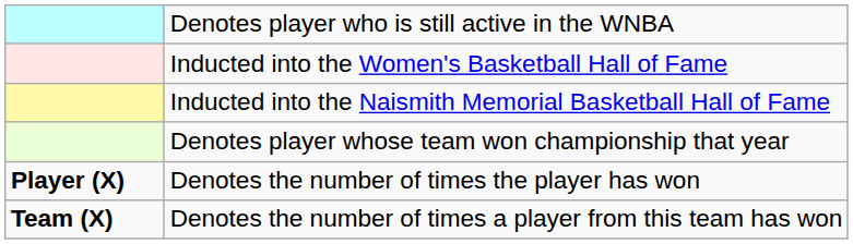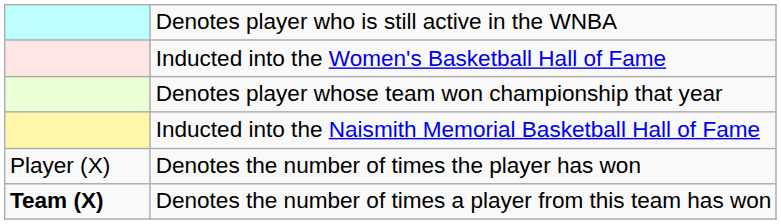 <table class="wikitable">
 <tr>
 <td style="background-color:#BBFFFF; border:1px solid #aaaaaa; width:6em"></td>
 <td>Denotes player who is still active in the WNBA</td>
 </tr>
 <tr>
 <td style="background-color:#FFE5E5; border:1px solid #aaaaaa; width:6em"></td>
 <td>Inducted into the <a href='#'>Women's Basketball Hall of Fame</a></td>
 </tr>
 <tr>
+<td style="background-color:#EBFFD6; border:1px solid #aaaaaa; width:6em"></td>
+<td>Denotes player whose team won championship that year</td>
+</tr>
+<tr>
 <td style="background-color:#FFF8A8; border:1px solid #aaaaaa; width:6em"></td>
 <td>Inducted into the <a href='#'>Naismith Memorial Basketball Hall of Fame</a></td>
 </tr>
 <tr>
-<td style="background-color:#EBFFD6; border:1px solid #aaaaaa; width:6em"></td>
-<td>Denotes player whose team won championship that year</td>
-</tr>
-<tr>
-<td><strong>Player (X)</strong></td>
+<td>Player (X)</td>
 <td>Denotes the number of times the player has won</td>
 </tr>
 <tr>
 <td><strong>Team (X)</strong></td>
 <td>Denotes the number of times a player from this team has won</td>
 </tr>
 </table>
